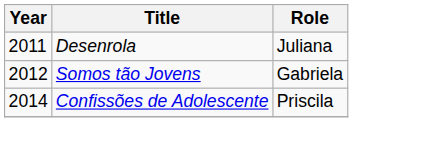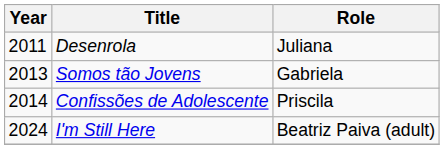 <table class="wikitable">
 <tr>
 <th>Year</th>
 <th>Title</th>
 <th>Role</th>
 </tr>
 <tr>
 <td>2011</td>
 <td><em>Desenrola</em></td>
 <td>Juliana</td>
 </tr>
 <tr>
-<td>2012</td>
+<td>2013</td>
 <td><em><a href='#'>Somos tão Jovens</a></em></td>
 <td>Gabriela</td>
 </tr>
 <tr>
 <td>2014</td>
 <td><em><a href='#'>Confissões de Adolescente</a></em></td>
 <td>Priscila</td>
 </tr>
 <tr>
+<td>2024</td>
+<td><em><a href='#'>I'm Still Here</a></em></td>
+<td>Beatriz Paiva (adult)</td>
+</tr>
+<tr>
 </tr>
 </table>
